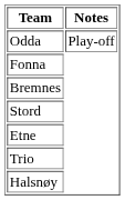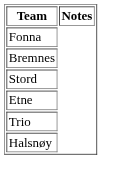 <table border="1" cellpadding="2">
 <tr>
 <th>Team</th>
 <th>Notes</th>
-</tr>
-<tr>
-<td>Odda</td>
-<td>Play-off</td>
 </tr>
 <tr>
 <td>Fonna</td>
 </tr>
 <tr>
 <td>Bremnes</td>
 </tr>
 <tr>
 <td>Stord</td>
 </tr>
 <tr>
 <td>Etne</td>
 </tr>
 <tr>
 <td>Trio</td>
 </tr>
 <tr>
 <td>Halsnøy</td>
 </tr>
 </table>
